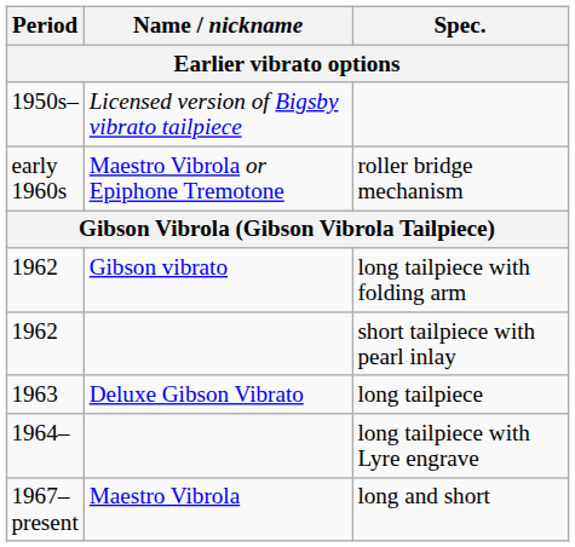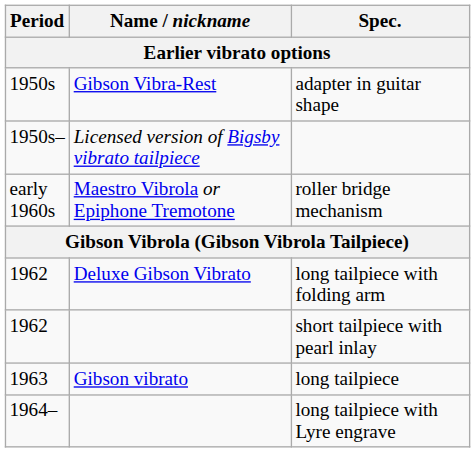 <table class="wikitable" style="float:right;width:350px;font-size:90%;line-height:2.5ex;margin-left:1em;">
 <tr style="vertical-align:top;">
 <th>Period</th>
 <th>Name / <em>nickname</em></th>
 <th>Spec.</th>
 </tr>
 <tr style="vertical-align:top;">
 <th colspan="3">Earlier vibrato options</th>
+</tr>
+<tr style="vertical-align:top;">
+<td>1950s</td>
+<td><a href='#'>Gibson Vibra-Rest</a></td>
+<td>adapter in guitar shape</td>
 </tr>
 <tr style="vertical-align:top;">
 <td>1950s–</td>
 <td><em>Licensed version of <a href='#'>Bigsby vibrato tailpiece</a></em></td>
 <td></td>
 </tr>
 <tr style="vertical-align:top;">
 <td>early<br>1960s</td>
 <td><a href='#'>Maestro Vibrola</a> <em>or</em> <a href='#'>Epiphone Tremotone</a></td>
 <td>roller bridge mechanism</td>
 </tr>
 <tr style="vertical-align:top;">
 <th colspan="3">Gibson Vibrola (Gibson Vibrola Tailpiece)</th>
 </tr>
 <tr style="vertical-align:top;">
 <td>1962</td>
-<td><a href='#'>Gibson vibrato</a>	</td>
+<td><a href='#'>Deluxe Gibson Vibrato</a>	</td>
 <td>long tailpiece with folding arm</td>
 </tr>
 <tr style="vertical-align:top;">
 <td>1962</td>
 <td></td>
 <td>short tailpiece with pearl inlay</td>
 </tr>
 <tr style="vertical-align:top;">
 <td>1963</td>
-<td><a href='#'>Deluxe Gibson Vibrato</a>	</td>
+<td><a href='#'>Gibson vibrato</a>	</td>
 <td>long tailpiece</td>
 </tr>
 <tr style="vertical-align:top;">
 <td>1964–</td>
 <td></td>
 <td>long tailpiece with Lyre engrave</td>
 </tr>
-<tr style="vertical-align:top;">
-<td>1967–<br>present</td>
-<td><a href='#'>Maestro Vibrola</a>	</td>
-<td>long and short</td>
-</tr>
 </table>
